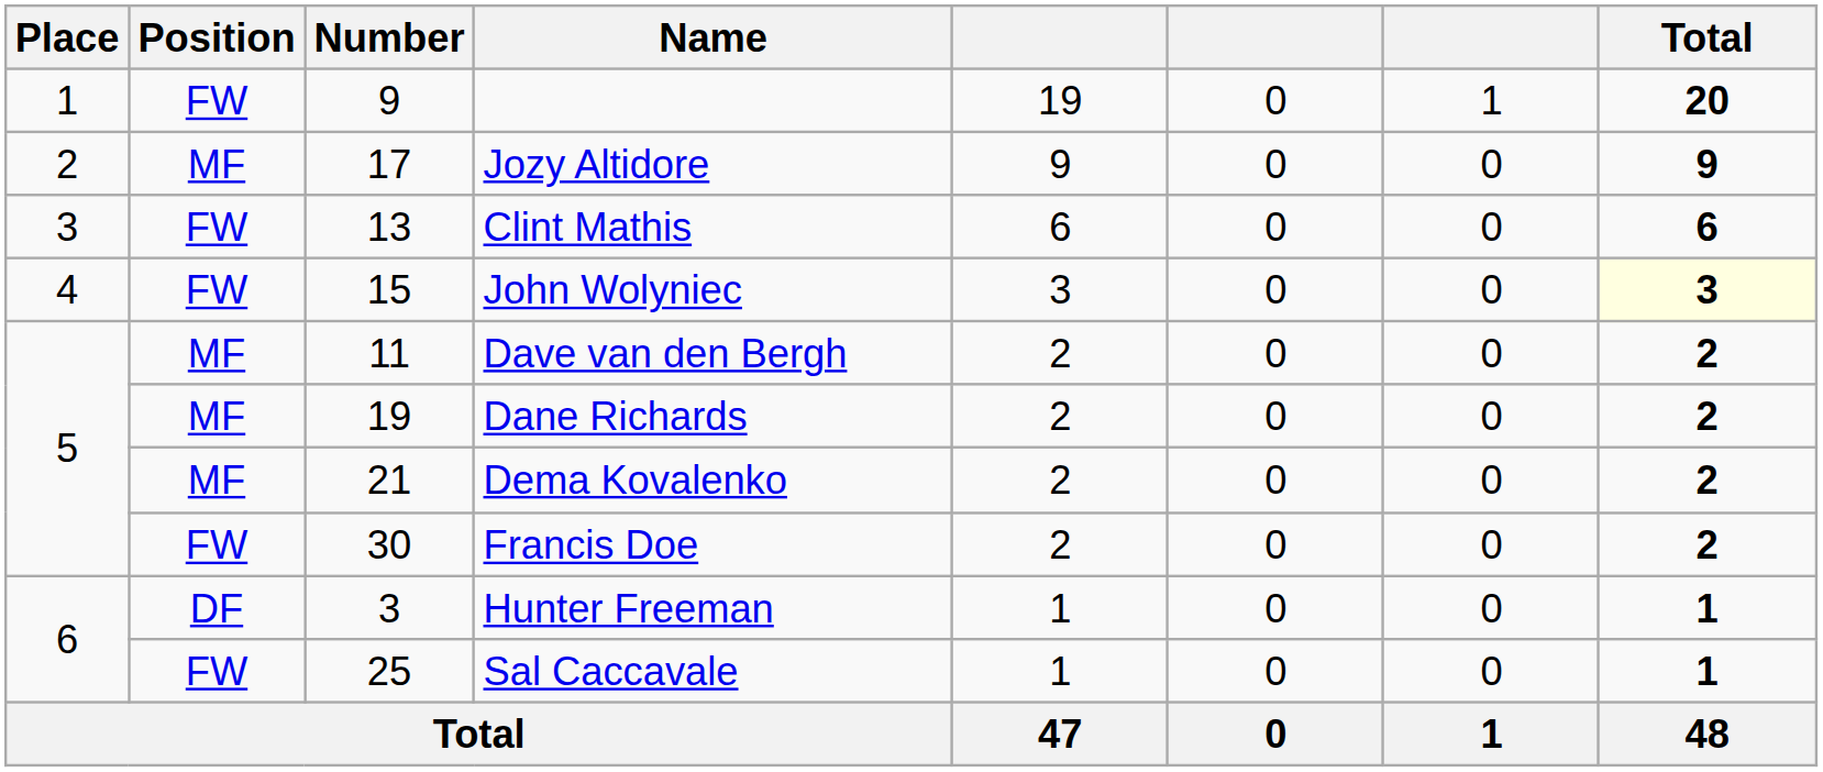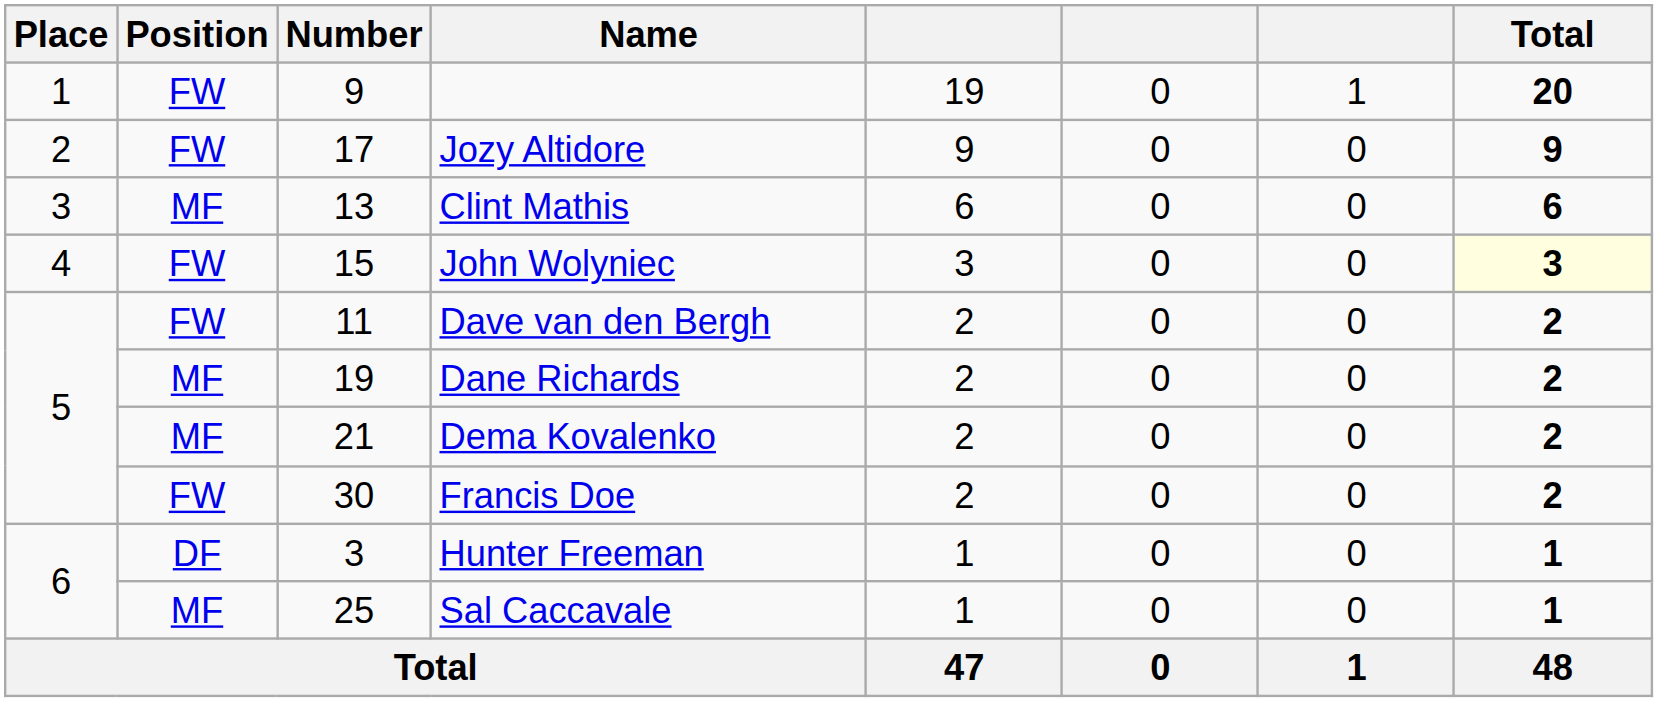 <table class="wikitable" style="font-size: 95%; text-align: center;">
 <tr>
 <th width=30>Place</th>
 <th width=30>Position</th>
 <th width=30>Number</th>
 <th width=175>Name</th>
 <th width=75></th>
 <th width=75></th>
 <th width=75></th>
 <th width=75><strong>Total</strong></th>
 </tr>
 <tr>
 <td rowspan="1">1</td>
 <td><a href='#'>FW</a></td>
 <td>9</td>
 <td align=left></td>
 <td>19</td>
 <td>0</td>
 <td>1</td>
 <td><strong>20</strong></td>
 </tr>
 <tr>
 <td rowspan="1">2</td>
-<td><a href='#'>MF</a></td>
+<td><a href='#'>FW</a></td>
 <td>17</td>
 <td align=left> <a href='#'>Jozy Altidore</a></td>
 <td>9</td>
 <td>0</td>
 <td>0</td>
 <td><strong>9</strong></td>
 </tr>
 <tr>
 <td rowspan="1">3</td>
-<td><a href='#'>FW</a></td>
+<td><a href='#'>MF</a></td>
 <td>13</td>
 <td align=left> <a href='#'>Clint Mathis</a></td>
 <td>6</td>
 <td>0</td>
 <td>0</td>
 <td><strong>6</strong></td>
 </tr>
 <tr>
 <td rowspan="1">4</td>
 <td><a href='#'>FW</a></td>
 <td>15</td>
 <td align=left> <a href='#'>John Wolyniec</a></td>
 <td>3</td>
 <td>0</td>
 <td>0</td>
 <td style="background: lightyellow;"><strong>3</strong></td>
 </tr>
 <tr>
 <td rowspan="4">5</td>
-<td><a href='#'>MF</a></td>
+<td><a href='#'>FW</a></td>
 <td>11</td>
 <td align=left> <a href='#'>Dave van den Bergh</a></td>
 <td>2</td>
 <td>0</td>
 <td>0</td>
 <td><strong>2</strong></td>
 </tr>
 <tr>
 <td><a href='#'>MF</a></td>
 <td>19</td>
 <td align=left> <a href='#'>Dane Richards</a></td>
 <td>2</td>
 <td>0</td>
 <td>0</td>
 <td><strong>2</strong></td>
 </tr>
 <tr>
 <td><a href='#'>MF</a></td>
 <td>21</td>
 <td align=left> <a href='#'>Dema Kovalenko</a></td>
 <td>2</td>
 <td>0</td>
 <td>0</td>
 <td><strong>2</strong></td>
 </tr>
 <tr>
 <td><a href='#'>FW</a></td>
 <td>30</td>
 <td align=left> <a href='#'>Francis Doe</a></td>
 <td>2</td>
 <td>0</td>
 <td>0</td>
 <td><strong>2</strong></td>
 </tr>
 <tr>
 <td rowspan="2">6</td>
 <td><a href='#'>DF</a></td>
 <td>3</td>
 <td align=left> <a href='#'>Hunter Freeman</a></td>
 <td>1</td>
 <td>0</td>
 <td>0</td>
 <td><strong>1</strong></td>
 </tr>
 <tr>
-<td><a href='#'>FW</a></td>
+<td><a href='#'>MF</a></td>
 <td>25</td>
 <td align=left> <a href='#'>Sal Caccavale</a></td>
 <td>1</td>
 <td>0</td>
 <td>0</td>
 <td><strong>1</strong></td>
 </tr>
 <tr>
 <th colspan="4">Total</th>
 <th>47</th>
 <th>0</th>
 <th>1</th>
 <th>48</th>
 </tr>
 </table>
